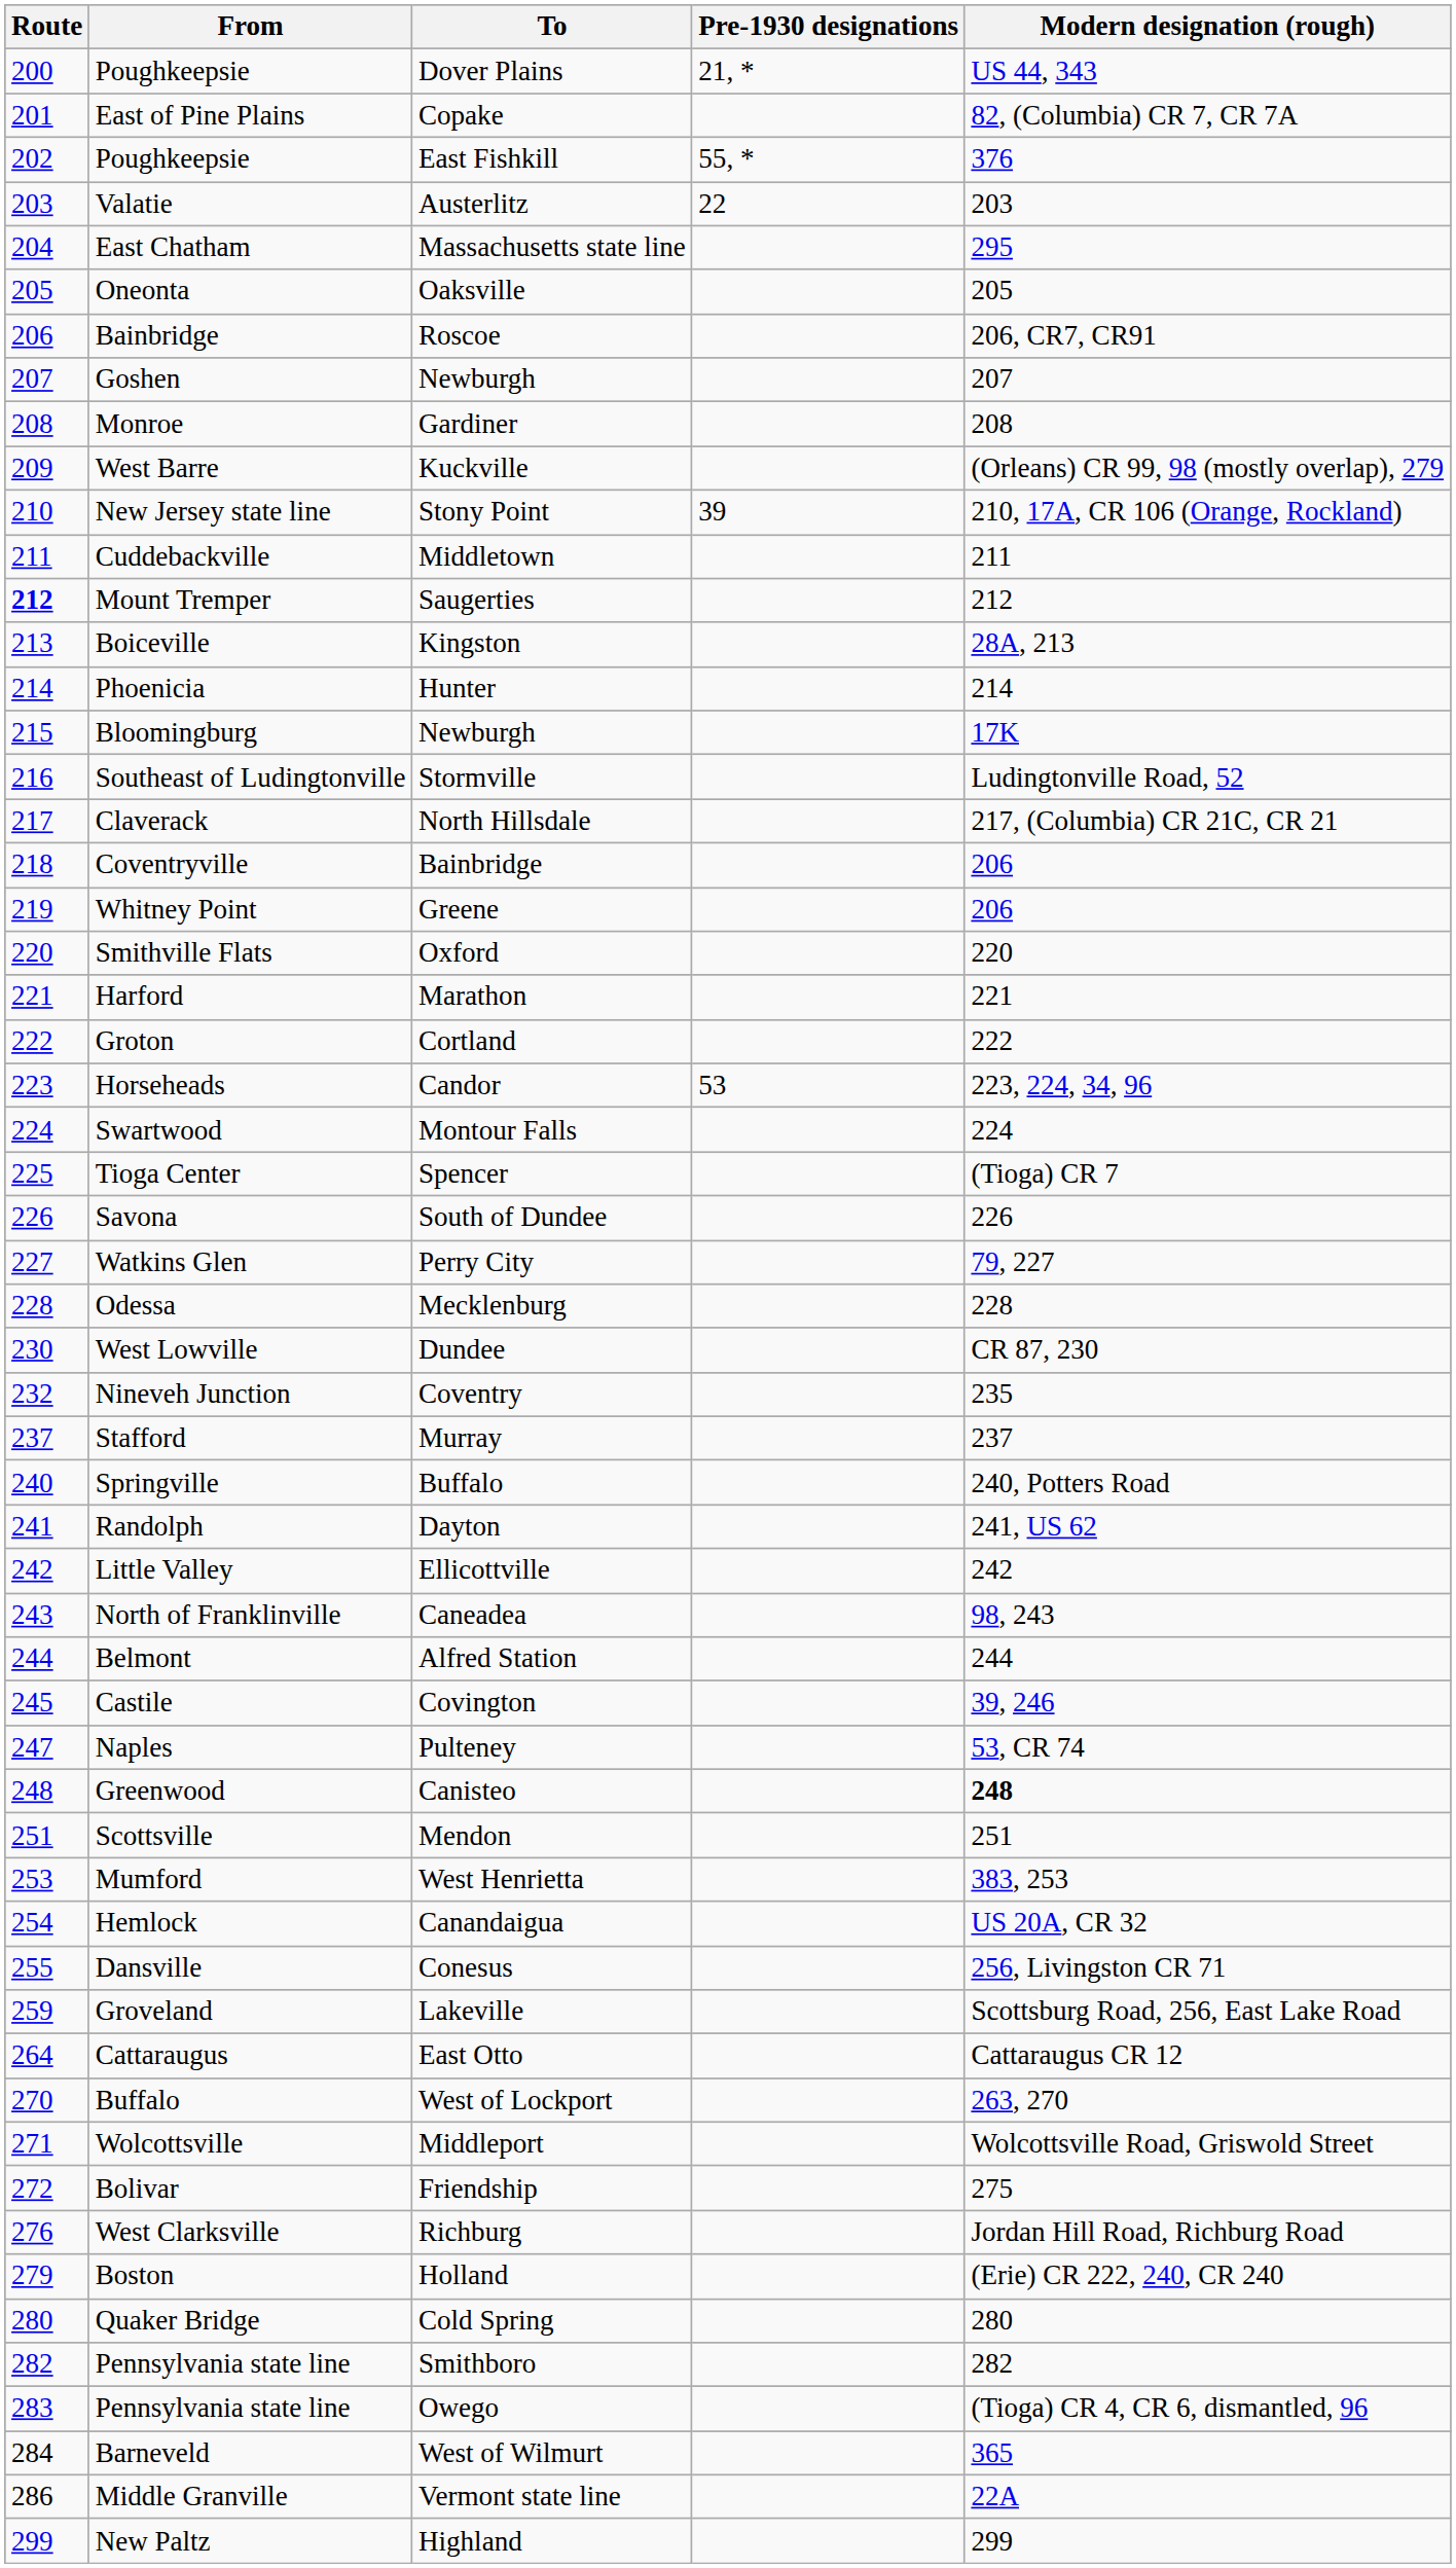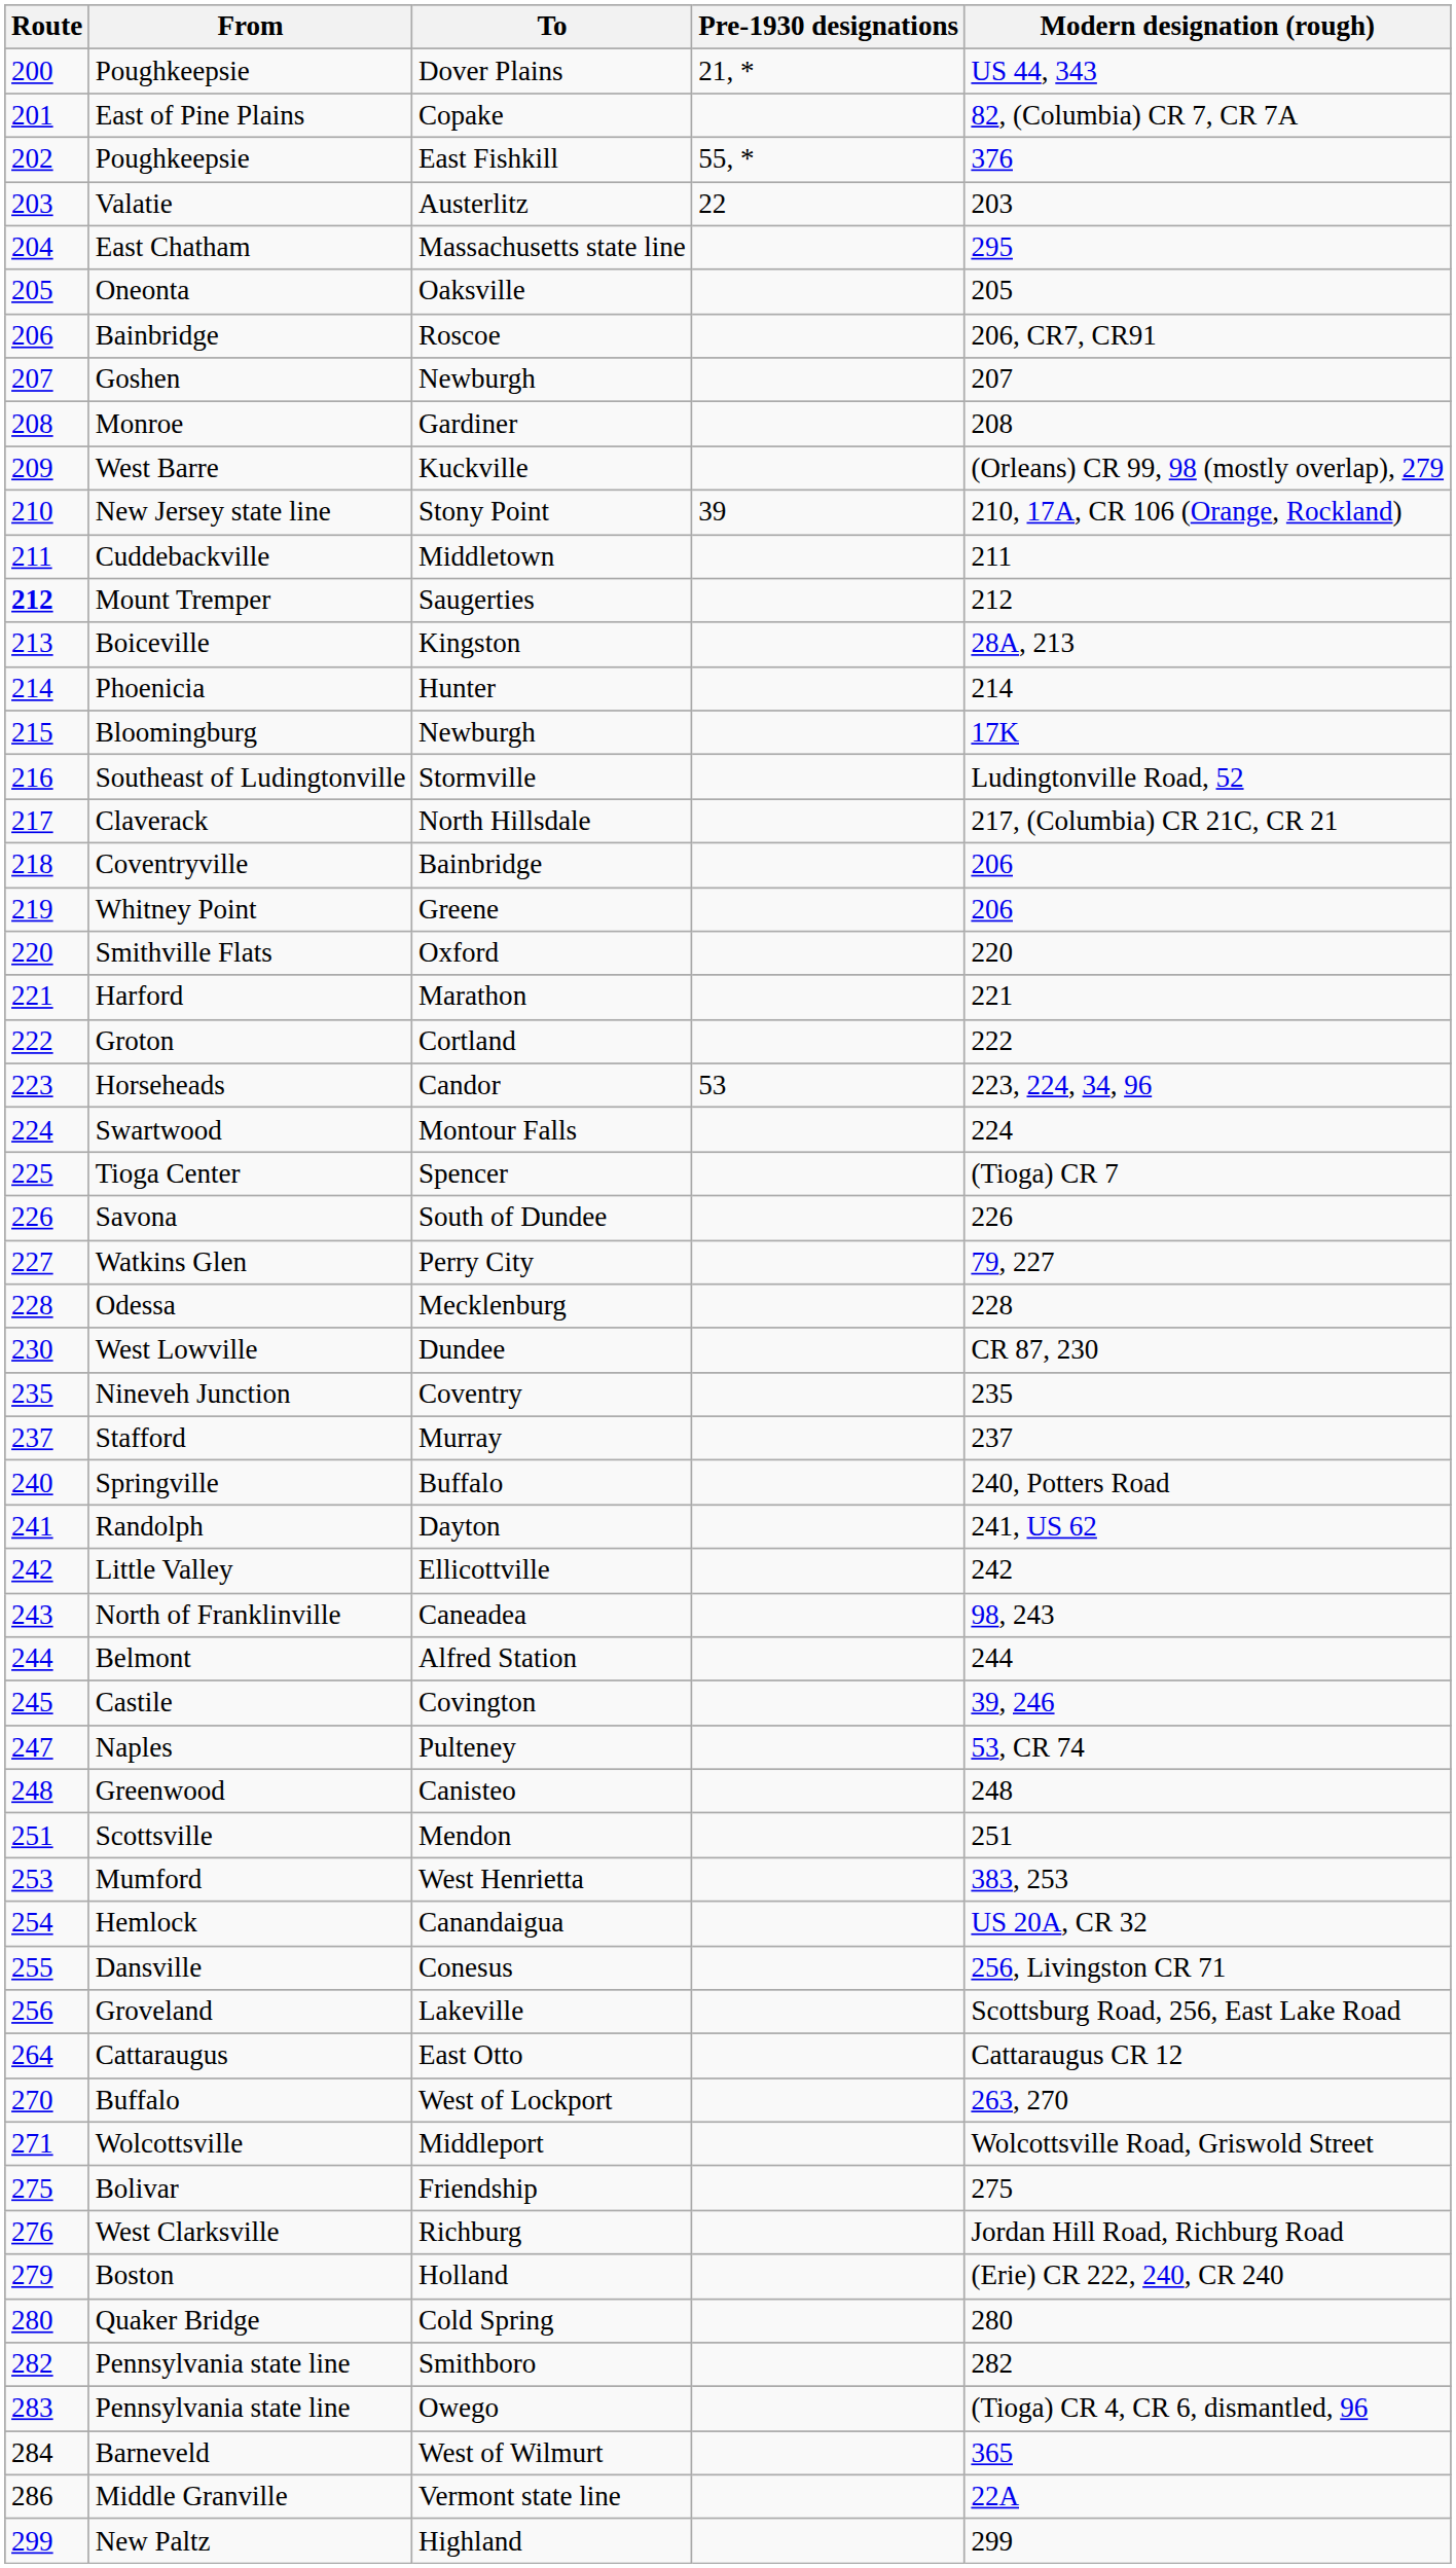 <table class=wikitable>
 <tr>
 <th>Route</th>
 <th>From</th>
 <th>To</th>
 <th>Pre-1930 designations</th>
 <th>Modern designation (rough)</th>
 </tr>
 <tr>
 <td><a href='#'>200</a></td>
 <td>Poughkeepsie</td>
 <td>Dover Plains</td>
 <td>21, *</td>
 <td><a href='#'>US 44</a>, <a href='#'>343</a></td>
 </tr>
 <tr>
 <td><a href='#'>201</a></td>
 <td>East of Pine Plains</td>
 <td>Copake</td>
 <td></td>
 <td><a href='#'>82</a>, (Columbia) CR 7, CR 7A</td>
 </tr>
 <tr>
 <td><a href='#'>202</a></td>
 <td>Poughkeepsie</td>
 <td>East Fishkill</td>
 <td>55, *</td>
 <td><a href='#'>376</a></td>
 </tr>
 <tr>
 <td><a href='#'>203</a></td>
 <td>Valatie</td>
 <td>Austerlitz</td>
 <td>22</td>
 <td>203</td>
 </tr>
 <tr>
 <td><a href='#'>204</a></td>
 <td>East Chatham</td>
 <td>Massachusetts state line</td>
 <td></td>
 <td><a href='#'>295</a></td>
 </tr>
 <tr>
 <td><a href='#'>205</a></td>
 <td>Oneonta</td>
 <td>Oaksville</td>
 <td></td>
 <td>205</td>
 </tr>
 <tr>
 <td><a href='#'>206</a></td>
 <td>Bainbridge</td>
 <td>Roscoe</td>
 <td></td>
 <td>206, CR7, CR91</td>
 </tr>
 <tr>
 <td><a href='#'>207</a></td>
 <td>Goshen</td>
 <td>Newburgh</td>
 <td></td>
 <td>207</td>
 </tr>
 <tr>
 <td><a href='#'>208</a></td>
 <td>Monroe</td>
 <td>Gardiner</td>
 <td></td>
 <td>208</td>
 </tr>
 <tr>
 <td><a href='#'>209</a></td>
 <td>West Barre</td>
 <td>Kuckville</td>
 <td></td>
 <td>(Orleans) CR 99, <a href='#'>98</a> (mostly overlap), <a href='#'>279</a></td>
 </tr>
 <tr>
 <td><a href='#'>210</a></td>
 <td>New Jersey state line</td>
 <td>Stony Point</td>
 <td>39</td>
 <td>210, <a href='#'>17A</a>, CR 106 (<a href='#'>Orange</a>, <a href='#'>Rockland</a>)</td>
 </tr>
 <tr>
 <td><a href='#'>211</a></td>
 <td>Cuddebackville</td>
 <td>Middletown</td>
 <td></td>
 <td>211</td>
 </tr>
 <tr>
 <td><strong><a href='#'>212</a></strong></td>
 <td>Mount Tremper</td>
 <td>Saugerties</td>
 <td></td>
 <td>212</td>
 </tr>
 <tr>
 <td><a href='#'>213</a></td>
 <td>Boiceville</td>
 <td>Kingston</td>
 <td></td>
 <td><a href='#'>28A</a>, 213</td>
 </tr>
 <tr>
 <td><a href='#'>214</a></td>
 <td>Phoenicia</td>
 <td>Hunter</td>
 <td></td>
 <td>214</td>
 </tr>
 <tr>
 <td><a href='#'>215</a></td>
 <td>Bloomingburg</td>
 <td>Newburgh</td>
 <td></td>
 <td><a href='#'>17K</a></td>
 </tr>
 <tr>
 <td><a href='#'>216</a></td>
 <td>Southeast of Ludingtonville</td>
 <td>Stormville</td>
 <td></td>
 <td>Ludingtonville Road, <a href='#'>52</a></td>
 </tr>
 <tr>
 <td><a href='#'>217</a></td>
 <td>Claverack</td>
 <td>North Hillsdale</td>
 <td></td>
 <td>217, (Columbia) CR 21C, CR 21</td>
 </tr>
 <tr>
 <td><a href='#'>218</a></td>
 <td>Coventryville</td>
 <td>Bainbridge</td>
 <td></td>
 <td><a href='#'>206</a></td>
 </tr>
 <tr>
 <td><a href='#'>219</a></td>
 <td>Whitney Point</td>
 <td>Greene</td>
 <td></td>
 <td><a href='#'>206</a></td>
 </tr>
 <tr>
 <td><a href='#'>220</a></td>
 <td>Smithville Flats</td>
 <td>Oxford</td>
 <td></td>
 <td>220</td>
 </tr>
 <tr>
 <td><a href='#'>221</a></td>
 <td>Harford</td>
 <td>Marathon</td>
 <td></td>
 <td>221</td>
 </tr>
 <tr>
 <td><a href='#'>222</a></td>
 <td>Groton</td>
 <td>Cortland</td>
 <td></td>
 <td>222</td>
 </tr>
 <tr>
 <td><a href='#'>223</a></td>
 <td>Horseheads</td>
 <td>Candor</td>
 <td>53</td>
 <td>223, <a href='#'>224</a>, <a href='#'>34</a>, <a href='#'>96</a></td>
 </tr>
 <tr>
 <td><a href='#'>224</a></td>
 <td>Swartwood</td>
 <td>Montour Falls</td>
 <td></td>
 <td>224</td>
 </tr>
 <tr>
 <td><a href='#'>225</a></td>
 <td>Tioga Center</td>
 <td>Spencer</td>
 <td></td>
 <td>(Tioga) CR 7</td>
 </tr>
 <tr>
 <td><a href='#'>226</a></td>
 <td>Savona</td>
 <td>South of Dundee</td>
 <td></td>
 <td>226</td>
 </tr>
 <tr>
 <td><a href='#'>227</a></td>
 <td>Watkins Glen</td>
 <td>Perry City</td>
 <td></td>
 <td><a href='#'>79</a>, 227</td>
 </tr>
 <tr>
 <td><a href='#'>228</a></td>
 <td>Odessa</td>
 <td>Mecklenburg</td>
 <td></td>
 <td>228</td>
 </tr>
 <tr>
 <td><a href='#'>230</a></td>
 <td>West Lowville</td>
 <td>Dundee</td>
 <td></td>
 <td>CR 87, 230</td>
 </tr>
 <tr>
-<td><a href='#'>232</a></td>
+<td><a href='#'>235</a></td>
 <td>Nineveh Junction</td>
 <td>Coventry</td>
 <td></td>
 <td>235</td>
 </tr>
 <tr>
 <td><a href='#'>237</a></td>
 <td>Stafford</td>
 <td>Murray</td>
 <td></td>
 <td>237</td>
 </tr>
 <tr>
 <td><a href='#'>240</a></td>
 <td>Springville</td>
 <td>Buffalo</td>
 <td></td>
 <td>240, Potters Road</td>
 </tr>
 <tr>
 <td><a href='#'>241</a></td>
 <td>Randolph</td>
 <td>Dayton</td>
 <td></td>
 <td>241, <a href='#'>US 62</a></td>
 </tr>
 <tr>
 <td><a href='#'>242</a></td>
 <td>Little Valley</td>
 <td>Ellicottville</td>
 <td></td>
 <td>242</td>
 </tr>
 <tr>
 <td><a href='#'>243</a></td>
 <td>North of Franklinville</td>
 <td>Caneadea</td>
 <td></td>
 <td><a href='#'>98</a>, 243</td>
 </tr>
 <tr>
 <td><a href='#'>244</a></td>
 <td>Belmont</td>
 <td>Alfred Station</td>
 <td></td>
 <td>244</td>
 </tr>
 <tr>
 <td><a href='#'>245</a></td>
 <td>Castile</td>
 <td>Covington</td>
 <td></td>
 <td><a href='#'>39</a>, <a href='#'>246</a></td>
 </tr>
 <tr>
 <td><a href='#'>247</a></td>
 <td>Naples</td>
 <td>Pulteney</td>
 <td></td>
 <td><a href='#'>53</a>, CR 74</td>
 </tr>
 <tr>
 <td><a href='#'>248</a></td>
 <td>Greenwood</td>
 <td>Canisteo</td>
 <td></td>
-<td><strong>248</strong></td>
+<td>248</td>
 </tr>
 <tr>
 <td><a href='#'>251</a></td>
 <td>Scottsville</td>
 <td>Mendon</td>
 <td></td>
 <td>251</td>
 </tr>
 <tr>
 <td><a href='#'>253</a></td>
 <td>Mumford</td>
 <td>West Henrietta</td>
 <td></td>
 <td><a href='#'>383</a>, 253</td>
 </tr>
 <tr>
 <td><a href='#'>254</a></td>
 <td>Hemlock</td>
 <td>Canandaigua</td>
 <td></td>
 <td><a href='#'>US 20A</a>, CR 32</td>
 </tr>
 <tr>
 <td><a href='#'>255</a></td>
 <td>Dansville</td>
 <td>Conesus</td>
 <td></td>
 <td><a href='#'>256</a>, Livingston CR 71</td>
 </tr>
 <tr>
-<td><a href='#'>259</a></td>
+<td><a href='#'>256</a></td>
 <td>Groveland</td>
 <td>Lakeville</td>
 <td></td>
 <td>Scottsburg Road, 256, East Lake Road</td>
 </tr>
 <tr>
 <td><a href='#'>264</a></td>
 <td>Cattaraugus</td>
 <td>East Otto</td>
 <td></td>
 <td>Cattaraugus CR 12</td>
 </tr>
 <tr>
 <td><a href='#'>270</a></td>
 <td>Buffalo</td>
 <td>West of Lockport</td>
 <td></td>
 <td><a href='#'>263</a>, 270</td>
 </tr>
 <tr>
 <td><a href='#'>271</a></td>
 <td>Wolcottsville</td>
 <td>Middleport</td>
 <td></td>
 <td>Wolcottsville Road, Griswold Street</td>
 </tr>
 <tr>
-<td><a href='#'>272</a></td>
+<td><a href='#'>275</a></td>
 <td>Bolivar</td>
 <td>Friendship</td>
 <td></td>
 <td>275</td>
 </tr>
 <tr>
 <td><a href='#'>276</a></td>
 <td>West Clarksville</td>
 <td>Richburg</td>
 <td></td>
 <td>Jordan Hill Road, Richburg Road</td>
 </tr>
 <tr>
 <td><a href='#'>279</a></td>
 <td>Boston</td>
 <td>Holland</td>
 <td></td>
 <td>(Erie) CR 222, <a href='#'>240</a>, CR 240</td>
 </tr>
 <tr>
 <td><a href='#'>280</a></td>
 <td>Quaker Bridge</td>
 <td>Cold Spring</td>
 <td></td>
 <td>280</td>
 </tr>
 <tr>
 <td><a href='#'>282</a></td>
 <td>Pennsylvania state line</td>
 <td>Smithboro</td>
 <td></td>
 <td>282</td>
 </tr>
 <tr>
 <td><a href='#'>283</a></td>
 <td>Pennsylvania state line</td>
 <td>Owego</td>
 <td></td>
 <td>(Tioga) CR 4, CR 6, dismantled, <a href='#'>96</a></td>
 </tr>
 <tr>
 <td>284</td>
 <td>Barneveld</td>
 <td>West of Wilmurt</td>
 <td></td>
 <td><a href='#'>365</a></td>
 </tr>
 <tr>
 <td>286</td>
 <td>Middle Granville</td>
 <td>Vermont state line</td>
 <td></td>
 <td><a href='#'>22A</a></td>
 </tr>
 <tr>
 <td><a href='#'>299</a></td>
 <td>New Paltz</td>
 <td>Highland</td>
 <td></td>
 <td>299</td>
 </tr>
 </table>
